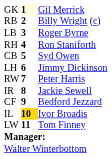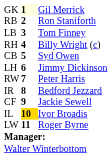 <table cellspacing="0" cellpadding="0" style="font-size:90%; margin:0.2em auto;">
 <tr>
 <th width="25"></th>
 <th width="25"></th>
 </tr>
 <tr>
 <td>GK</td>
 <td style="background: lightyellow;"><strong>1</strong></td>
 <td><a href='#'>Gil Merrick</a></td>
 </tr>
 <tr>
 <td>RB</td>
 <td><strong>2</strong></td>
-<td><a href='#'>Billy Wright</a> (<a href='#'>c</a>)</td>
+<td><a href='#'>Ron Staniforth</a></td>
 </tr>
 <tr>
 <td>LB</td>
 <td><strong>3</strong></td>
-<td><a href='#'>Roger Byrne</a></td>
+<td><a href='#'>Tom Finney</a></td>
 </tr>
 <tr>
 <td>RH</td>
 <td><strong>4</strong></td>
-<td><a href='#'>Ron Staniforth</a></td>
+<td><a href='#'>Billy Wright</a> (<a href='#'>c</a>)</td>
 </tr>
 <tr>
 <td>CB</td>
 <td><strong>5</strong></td>
 <td><a href='#'>Syd Owen</a></td>
 </tr>
 <tr>
 <td>LH</td>
 <td><strong>6</strong></td>
 <td><a href='#'>Jimmy Dickinson</a></td>
 </tr>
 <tr>
 <td>RW</td>
 <td><strong>7</strong></td>
 <td><a href='#'>Peter Harris</a></td>
 </tr>
 <tr>
 <td>IR</td>
 <td><strong>8</strong></td>
-<td><a href='#'>Jackie Sewell</a></td>
+<td><a href='#'>Bedford Jezzard</a></td>
 </tr>
 <tr>
 <td>CF</td>
 <td><strong>9</strong></td>
-<td><a href='#'>Bedford Jezzard</a></td>
+<td><a href='#'>Jackie Sewell</a></td>
 </tr>
 <tr>
 <td>IL</td>
 <td style="background: gold;"><strong>10</strong></td>
 <td><a href='#'>Ivor Broadis</a></td>
 </tr>
 <tr>
 <td>LW</td>
 <td><strong>11</strong></td>
-<td><a href='#'>Tom Finney</a></td>
+<td><a href='#'>Roger Byrne</a></td>
 </tr>
 <tr>
 <td colspan=3><strong>Manager:</strong></td>
 </tr>
 <tr>
 <td colspan="4"><a href='#'>Walter Winterbottom</a></td>
 </tr>
 </table>
